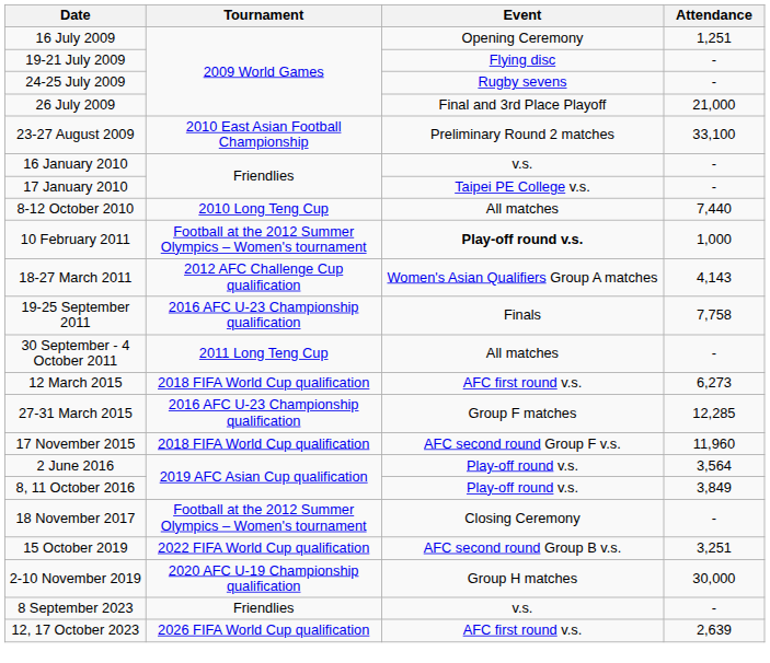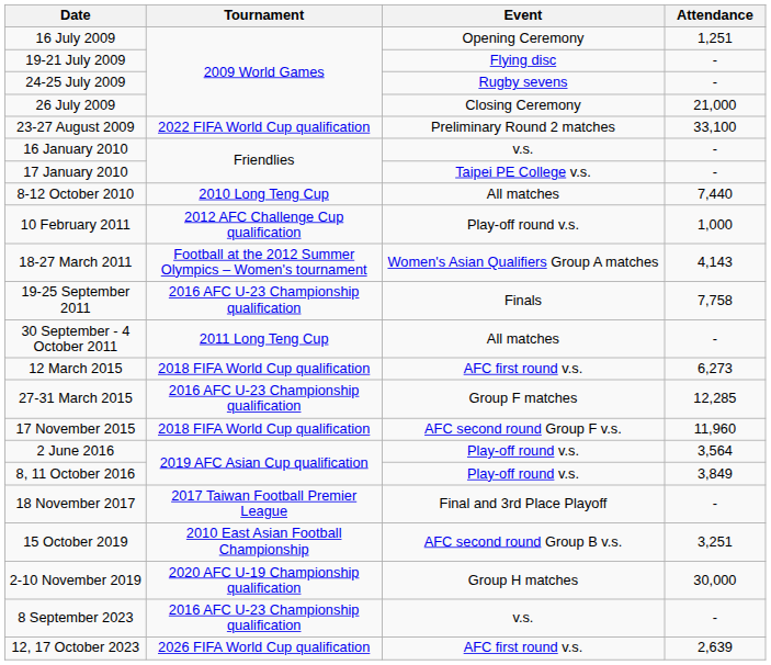 <table class="wikitable sortable mw-collapsible" style="text-align:center">
 <tr>
 <th width=15%>Date</th>
 <th Width=25%>Tournament</th>
 <th width=30%>Event</th>
 <th width=10%>Attendance</th>
 </tr>
 <tr>
 <td>16 July 2009</td>
 <td rowspan="4"><a href='#'>2009 World Games</a></td>
 <td>Opening Ceremony</td>
 <td>1,251</td>
 </tr>
 <tr>
 <td>19-21 July 2009</td>
 <td><a href='#'>Flying disc</a></td>
 <td>-</td>
 </tr>
 <tr>
 <td>24-25 July 2009</td>
 <td><a href='#'>Rugby sevens</a></td>
 <td>-</td>
 </tr>
 <tr>
 <td>26 July 2009</td>
-<td>Final and 3rd Place Playoff</td>
+<td>Closing Ceremony</td>
 <td>21,000</td>
 </tr>
 <tr>
 <td>23-27 August 2009</td>
-<td><a href='#'>2010 East Asian Football Championship</a></td>
+<td><a href='#'>2022 FIFA World Cup qualification</a></td>
 <td>Preliminary Round 2 matches</td>
 <td>33,100</td>
 </tr>
 <tr>
 <td>16 January 2010</td>
 <td rowspan="2">Friendlies</td>
 <td> v.s. </td>
 <td>-</td>
 </tr>
 <tr>
 <td>17 January 2010</td>
 <td><a href='#'>Taipei PE College</a>  v.s. </td>
 <td>-</td>
 </tr>
 <tr>
 <td>8-12 October 2010</td>
 <td><a href='#'>2010 Long Teng Cup</a></td>
 <td>All matches</td>
 <td>7,440</td>
 </tr>
 <tr>
 <td>10 February 2011</td>
-<td><a href='#'>Football at the 2012 Summer Olympics – Women's tournament</a></td>
-<td><strong>Play-off round  v.s. </strong></td>
+<td><a href='#'>2012 AFC Challenge Cup qualification</a></td>
+<td>Play-off round  v.s. </td>
 <td>1,000</td>
 </tr>
 <tr>
 <td>18-27 March 2011</td>
-<td><a href='#'>2012 AFC Challenge Cup qualification</a></td>
+<td><a href='#'>Football at the 2012 Summer Olympics – Women's tournament</a></td>
 <td><a href='#'>Women's Asian Qualifiers</a> Group A matches</td>
 <td>4,143</td>
 </tr>
 <tr>
 <td>19-25 September 2011</td>
 <td><a href='#'>2016 AFC U-23 Championship qualification</a></td>
 <td>Finals</td>
 <td>7,758</td>
 </tr>
 <tr>
 <td>30 September - 4 October 2011</td>
 <td><a href='#'>2011 Long Teng Cup</a></td>
 <td>All matches</td>
 <td>-</td>
 </tr>
 <tr>
 <td>12 March 2015</td>
 <td><a href='#'>2018 FIFA World Cup qualification</a></td>
 <td><a href='#'>AFC first round</a>  v.s. </td>
 <td>6,273</td>
 </tr>
 <tr>
 <td>27-31 March 2015</td>
 <td><a href='#'>2016 AFC U-23 Championship qualification</a></td>
 <td>Group F matches</td>
 <td>12,285</td>
 </tr>
 <tr>
 <td>17 November 2015</td>
 <td><a href='#'>2018 FIFA World Cup qualification</a></td>
 <td><a href='#'>AFC second round</a> Group F  v.s. </td>
 <td>11,960</td>
 </tr>
 <tr>
 <td>2 June 2016</td>
 <td rowspan="2"><a href='#'>2019 AFC Asian Cup qualification</a></td>
 <td><a href='#'>Play-off round</a>  v.s. </td>
 <td>3,564</td>
 </tr>
 <tr>
 <td>8, 11 October 2016</td>
 <td><a href='#'>Play-off round</a>  v.s. </td>
 <td>3,849</td>
 </tr>
 <tr>
 <td>18 November 2017</td>
-<td><a href='#'>Football at the 2012 Summer Olympics – Women's tournament</a></td>
-<td>Closing Ceremony</td>
+<td><a href='#'>2017 Taiwan Football Premier League</a></td>
+<td>Final and 3rd Place Playoff</td>
 <td>-</td>
 </tr>
 <tr>
 <td>15 October 2019</td>
-<td><a href='#'>2022 FIFA World Cup qualification</a></td>
+<td><a href='#'>2010 East Asian Football Championship</a></td>
 <td><a href='#'>AFC second round</a> Group B  v.s. </td>
 <td>3,251</td>
 </tr>
 <tr>
 <td>2-10 November 2019</td>
 <td><a href='#'>2020 AFC U-19 Championship qualification</a></td>
 <td>Group H matches</td>
 <td>30,000</td>
 </tr>
 <tr>
 <td>8 September 2023</td>
-<td>Friendlies</td>
+<td><a href='#'>2016 AFC U-23 Championship qualification</a></td>
 <td> v.s. </td>
 <td>-</td>
 </tr>
 <tr>
 <td>12, 17 October 2023</td>
 <td><a href='#'>2026 FIFA World Cup qualification</a></td>
 <td><a href='#'>AFC first round</a>  v.s. </td>
 <td>2,639</td>
 </tr>
 </table>
